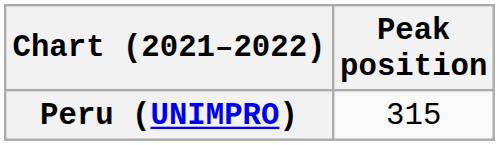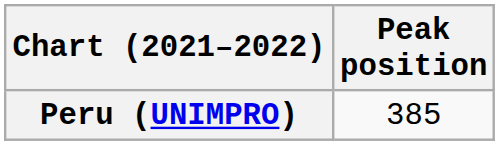 <table class="wikitable sortable plainrowheaders" style="text-align:center">
 <tr>
 <th scope="col">Chart (2021–2022)</th>
 <th scope="col">Peak<br>position</th>
 </tr>
 <tr>
 <th scope="row">Peru (<a href='#'>UNIMPRO</a>)</th>
-<td>315</td>
+<td>385</td>
 </tr>
 </table>
